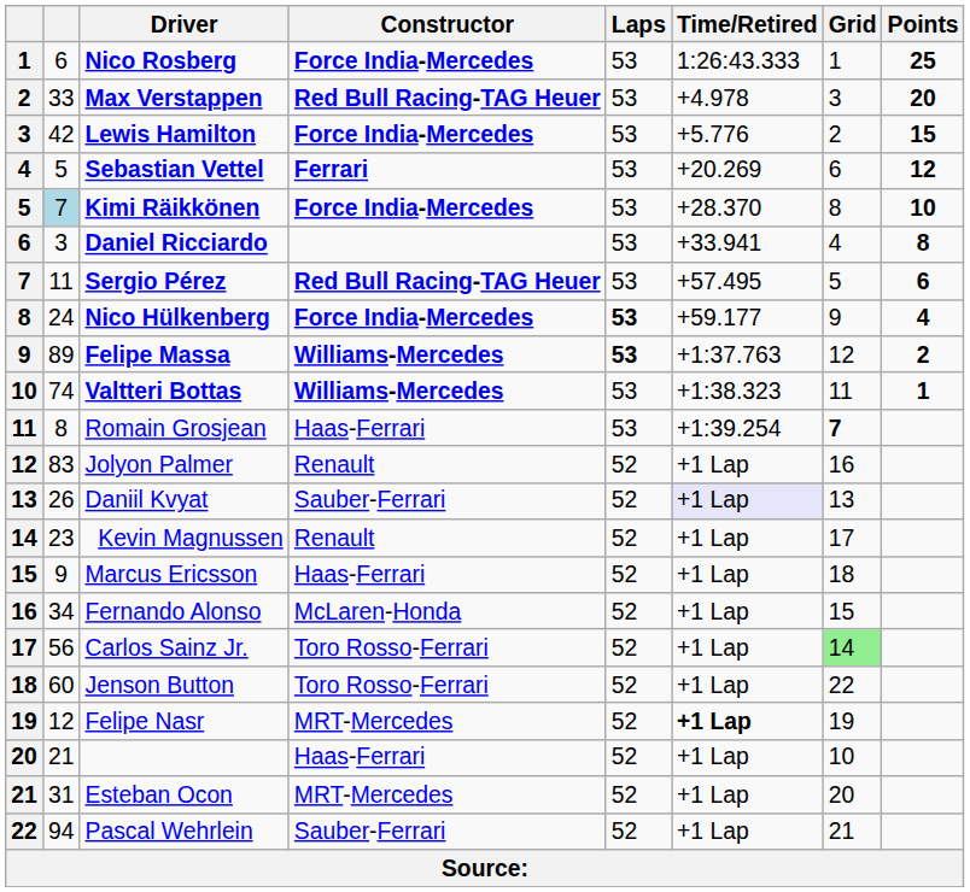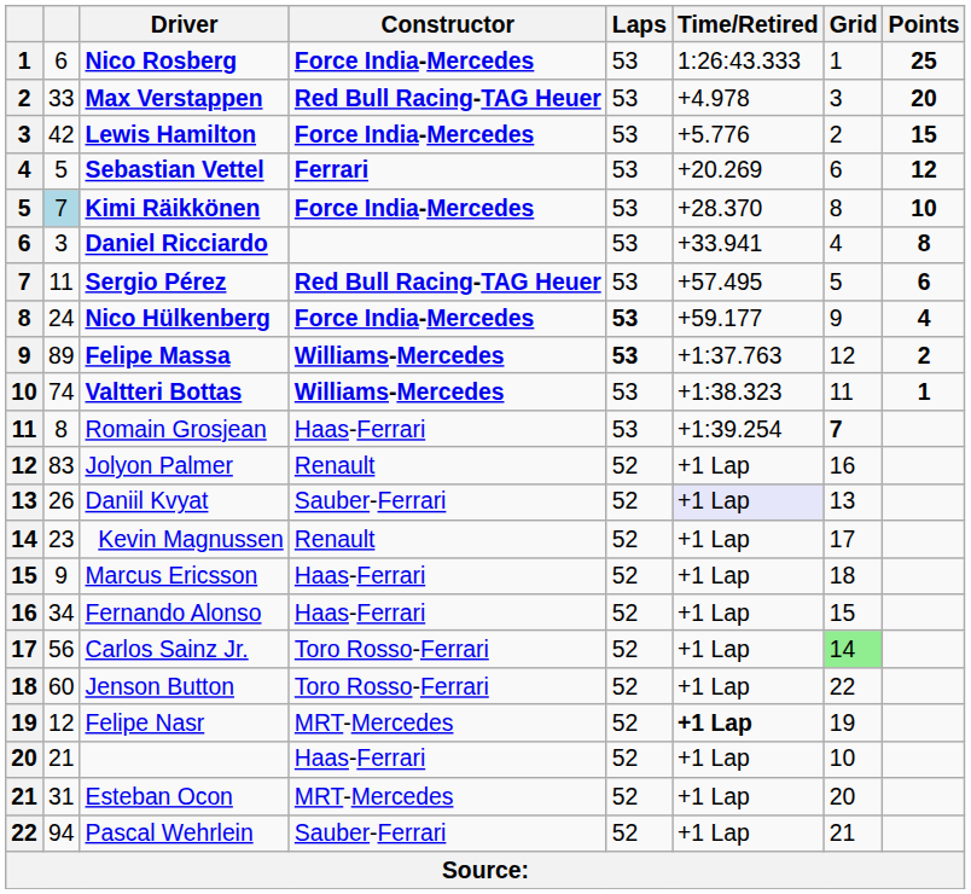 <table class="wikitable" style="font-size: 85%;">
 <tr>
 <th></th>
 <th></th>
 <th>Driver</th>
 <th>Constructor</th>
 <th>Laps</th>
 <th>Time/Retired</th>
 <th>Grid</th>
 <th>Points</th>
 </tr>
 <tr>
 <th>1</th>
 <td align="center">6</td>
 <td> <strong><a href='#'>Nico Rosberg</a></strong></td>
 <td><strong><a href='#'>Force India</a>-<a href='#'>Mercedes</a></strong></td>
 <td>53</td>
 <td>1:26:43.333</td>
 <td>1</td>
 <td align="center"><strong>25</strong></td>
 </tr>
 <tr>
 <th>2</th>
 <td align="center">33</td>
 <td> <strong><a href='#'>Max Verstappen</a></strong></td>
 <td><strong><a href='#'>Red Bull Racing</a>-<a href='#'>TAG Heuer</a></strong></td>
 <td>53</td>
 <td>+4.978</td>
 <td>3</td>
 <td align="center"><strong>20</strong></td>
 </tr>
 <tr>
 <th>3</th>
 <td align="center">42</td>
 <td> <strong><a href='#'>Lewis Hamilton</a></strong></td>
 <td><strong><a href='#'>Force India</a>-<a href='#'>Mercedes</a></strong></td>
 <td>53</td>
 <td>+5.776</td>
 <td>2</td>
 <td align="center"><strong>15</strong></td>
 </tr>
 <tr>
 <th>4</th>
 <td align="center">5</td>
 <td> <strong><a href='#'>Sebastian Vettel</a></strong></td>
 <td><strong><a href='#'>Ferrari</a></strong></td>
 <td>53</td>
 <td>+20.269</td>
 <td>6</td>
 <td align="center"><strong>12</strong></td>
 </tr>
 <tr>
 <th>5</th>
 <td align="center" style="background: lightblue;">7</td>
 <td> <strong><a href='#'>Kimi Räikkönen</a></strong></td>
 <td><strong><a href='#'>Force India</a>-<a href='#'>Mercedes</a></strong></td>
 <td>53</td>
 <td>+28.370</td>
 <td>8</td>
 <td align="center"><strong>10</strong></td>
 </tr>
 <tr>
 <th>6</th>
 <td align="center">3</td>
 <td> <strong><a href='#'>Daniel Ricciardo</a></strong></td>
 <td></td>
 <td>53</td>
 <td>+33.941</td>
 <td>4</td>
 <td align="center"><strong>8</strong></td>
 </tr>
 <tr>
 <th>7</th>
 <td align="center">11</td>
 <td> <strong><a href='#'>Sergio Pérez</a></strong></td>
 <td><strong><a href='#'>Red Bull Racing</a>-<a href='#'>TAG Heuer</a></strong></td>
 <td>53</td>
 <td>+57.495</td>
 <td>5</td>
 <td align="center"><strong>6</strong></td>
 </tr>
 <tr>
 <th>8</th>
 <td align="center">24</td>
 <td> <strong><a href='#'>Nico Hülkenberg</a></strong></td>
 <td><strong><a href='#'>Force India</a>-<a href='#'>Mercedes</a></strong></td>
 <td><strong>53</strong></td>
 <td>+59.177</td>
 <td>9</td>
 <td align="center"><strong>4</strong></td>
 </tr>
 <tr>
 <th>9</th>
 <td align="center">89</td>
 <td> <strong><a href='#'>Felipe Massa</a></strong></td>
 <td><strong><a href='#'>Williams</a>-<a href='#'>Mercedes</a></strong></td>
 <td><strong>53</strong></td>
 <td>+1:37.763</td>
 <td>12</td>
 <td align="center"><strong>2</strong></td>
 </tr>
 <tr>
 <th>10</th>
 <td align="center">74</td>
 <td> <strong><a href='#'>Valtteri Bottas</a></strong></td>
 <td><strong><a href='#'>Williams</a>-<a href='#'>Mercedes</a></strong></td>
 <td>53</td>
 <td>+1:38.323</td>
 <td>11</td>
 <td align="center"><strong>1</strong></td>
 </tr>
 <tr>
 <th>11</th>
 <td align="center">8</td>
 <td> <a href='#'>Romain Grosjean</a></td>
 <td><a href='#'>Haas</a>-<a href='#'>Ferrari</a></td>
 <td>53</td>
 <td>+1:39.254</td>
 <td><strong>7</strong></td>
 <td></td>
 </tr>
 <tr>
 <th>12</th>
 <td align="center">83</td>
 <td> <a href='#'>Jolyon Palmer</a></td>
 <td><a href='#'>Renault</a></td>
 <td>52</td>
 <td>+1 Lap</td>
 <td>16</td>
 <td></td>
 </tr>
 <tr>
 <th>13</th>
 <td align="center">26</td>
 <td> <a href='#'>Daniil Kvyat</a></td>
 <td><a href='#'>Sauber</a>-<a href='#'>Ferrari</a></td>
 <td>52</td>
 <td style="background: lavender;">+1 Lap</td>
 <td>13</td>
 <td></td>
 </tr>
 <tr>
 <th>14</th>
 <td align="center">23</td>
 <td>  <a href='#'>Kevin Magnussen</a></td>
 <td><a href='#'>Renault</a></td>
 <td>52</td>
 <td>+1 Lap</td>
 <td>17</td>
 <td></td>
 </tr>
 <tr>
 <th>15</th>
 <td align="center">9</td>
 <td> <a href='#'>Marcus Ericsson</a></td>
 <td><a href='#'>Haas</a>-<a href='#'>Ferrari</a></td>
 <td>52</td>
 <td>+1 Lap</td>
 <td>18</td>
 <td></td>
 </tr>
 <tr>
 <th>16</th>
 <td align="center">34</td>
 <td> <a href='#'>Fernando Alonso</a></td>
-<td><a href='#'>McLaren</a>-<a href='#'>Honda</a></td>
+<td><a href='#'>Haas</a>-<a href='#'>Ferrari</a></td>
 <td>52</td>
 <td>+1 Lap</td>
 <td>15</td>
 <td></td>
 </tr>
 <tr>
 <th>17</th>
 <td align="center">56</td>
 <td> <a href='#'>Carlos Sainz Jr.</a></td>
 <td><a href='#'>Toro Rosso</a>-<a href='#'>Ferrari</a></td>
 <td>52</td>
 <td>+1 Lap</td>
 <td style="background: lightgreen;">14</td>
 <td></td>
 </tr>
 <tr>
 <th>18</th>
 <td align="center">60</td>
 <td> <a href='#'>Jenson Button</a></td>
 <td><a href='#'>Toro Rosso</a>-<a href='#'>Ferrari</a></td>
 <td>52</td>
 <td>+1 Lap</td>
 <td>22</td>
 <td></td>
 </tr>
 <tr>
 <th>19</th>
 <td align="center">12</td>
 <td> <a href='#'>Felipe Nasr</a></td>
 <td><a href='#'>MRT</a>-<a href='#'>Mercedes</a></td>
 <td>52</td>
 <td><strong>+1 Lap</strong></td>
 <td>19</td>
 <td></td>
 </tr>
 <tr>
 <th>20</th>
 <td align="center">21</td>
 <td></td>
 <td><a href='#'>Haas</a>-<a href='#'>Ferrari</a></td>
 <td>52</td>
 <td>+1 Lap</td>
 <td>10</td>
 <td></td>
 </tr>
 <tr>
 <th>21</th>
 <td align="center">31</td>
 <td> <a href='#'>Esteban Ocon</a></td>
 <td><a href='#'>MRT</a>-<a href='#'>Mercedes</a></td>
 <td>52</td>
 <td>+1 Lap</td>
 <td>20</td>
 <td></td>
 </tr>
 <tr>
 <th>22</th>
 <td align="center">94</td>
 <td> <a href='#'>Pascal Wehrlein</a></td>
 <td><a href='#'>Sauber</a>-<a href='#'>Ferrari</a></td>
 <td>52</td>
 <td>+1 Lap</td>
 <td>21</td>
 <td></td>
 </tr>
 <tr>
 <th colspan=8>Source:</th>
 </tr>
 <tr>
 </tr>
 </table>
